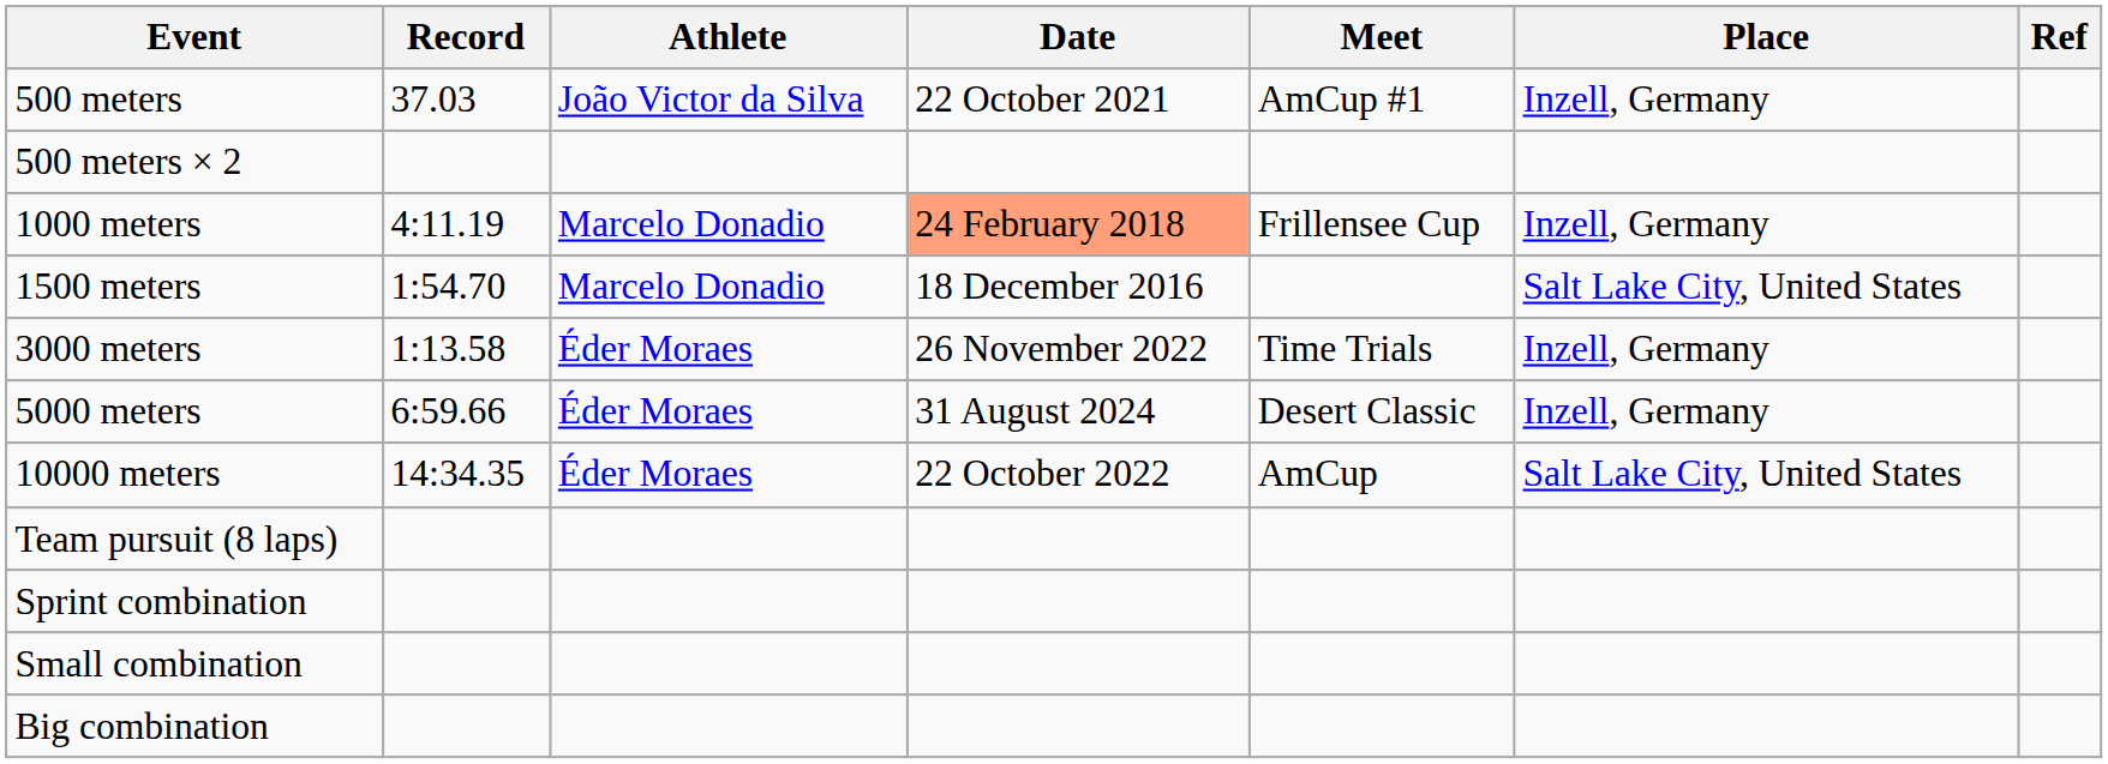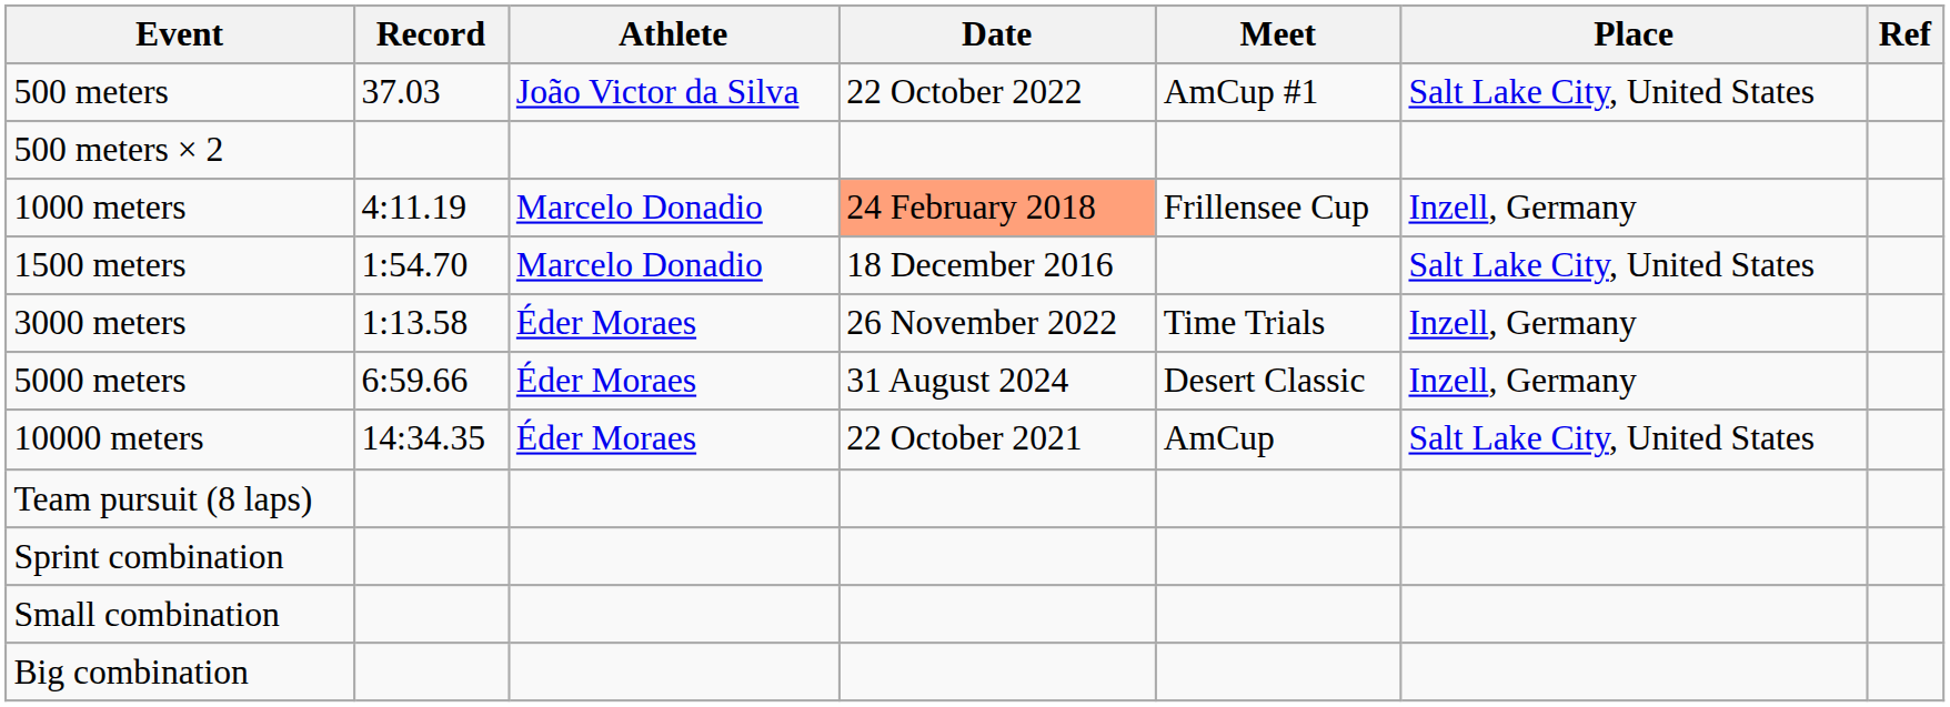 <table class="wikitable" style="font-size:95%; width: 95%;">
 <tr>
 <th>Event</th>
 <th>Record</th>
 <th>Athlete</th>
 <th>Date</th>
 <th>Meet</th>
 <th>Place</th>
 <th>Ref</th>
 </tr>
 <tr>
 <td>500 meters</td>
 <td>37.03</td>
 <td><a href='#'>João Victor da Silva</a></td>
-<td>22 October 2021</td>
+<td>22 October 2022</td>
 <td>AmCup #1</td>
-<td><a href='#'>Inzell</a>, Germany</td>
+<td><a href='#'>Salt Lake City</a>, United States</td>
 <td></td>
 </tr>
 <tr>
 <td>500 meters × 2</td>
 <td></td>
 <td></td>
 <td></td>
 <td></td>
 <td></td>
 <td></td>
 </tr>
 <tr>
 <td>1000 meters</td>
 <td>4:11.19</td>
 <td><a href='#'>Marcelo Donadio</a></td>
 <td style="background: lightsalmon;">24 February 2018</td>
 <td>Frillensee Cup</td>
 <td><a href='#'>Inzell</a>, Germany</td>
 <td></td>
 </tr>
 <tr>
 <td>1500 meters</td>
 <td>1:54.70</td>
 <td><a href='#'>Marcelo Donadio</a></td>
 <td>18 December 2016</td>
 <td></td>
 <td><a href='#'>Salt Lake City</a>, United States</td>
 <td></td>
 </tr>
 <tr>
 <td>3000 meters</td>
 <td>1:13.58</td>
 <td><a href='#'>Éder Moraes</a></td>
 <td>26 November 2022</td>
 <td>Time Trials</td>
 <td><a href='#'>Inzell</a>, Germany</td>
 <td></td>
 </tr>
 <tr>
 <td>5000 meters</td>
 <td>6:59.66</td>
 <td><a href='#'>Éder Moraes</a></td>
 <td>31 August 2024</td>
 <td>Desert Classic</td>
 <td><a href='#'>Inzell</a>, Germany</td>
 <td></td>
 </tr>
 <tr>
 <td>10000 meters</td>
 <td>14:34.35</td>
 <td><a href='#'>Éder Moraes</a></td>
-<td>22 October 2022</td>
+<td>22 October 2021</td>
 <td>AmCup</td>
 <td><a href='#'>Salt Lake City</a>, United States</td>
 <td></td>
 </tr>
 <tr>
 <td>Team pursuit (8 laps)</td>
 <td></td>
 <td></td>
 <td></td>
 <td></td>
 <td></td>
 <td></td>
 </tr>
 <tr>
 <td>Sprint combination</td>
 <td></td>
 <td></td>
 <td></td>
 <td></td>
 <td></td>
 <td></td>
 </tr>
 <tr>
 <td>Small combination</td>
 <td></td>
 <td></td>
 <td></td>
 <td></td>
 <td></td>
 <td></td>
 </tr>
 <tr>
 <td>Big combination</td>
 <td></td>
 <td></td>
 <td></td>
 <td></td>
 <td></td>
 <td></td>
 </tr>
 </table>
